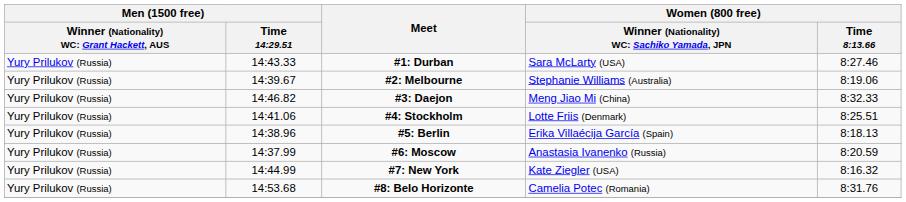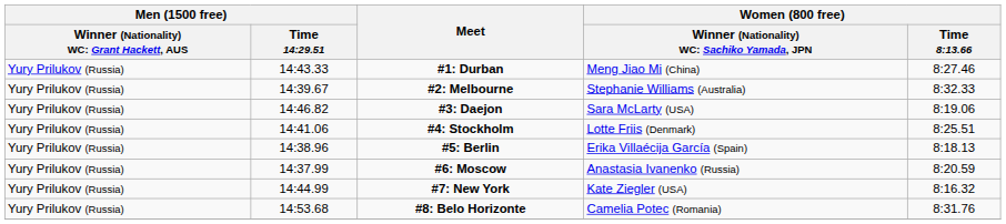 <table class=wikitable width=100%>
 <tr>
 <th colspan="2">Men (1500 free)</th>
 <th rowspan="2">Meet</th>
 <th colspan="2">Women (800 free)</th>
 </tr>
 <tr>
 <th>Winner <small>(Nationality)<br>WC: <em><a href='#'>Grant Hackett</a></em>, AUS</small></th>
 <th>Time<br><small><em>14:29.51</em></small></th>
 <th>Winner <small>(Nationality)<br>WC: <em><a href='#'>Sachiko Yamada</a></em>, JPN</small></th>
 <th>Time<br><small><em>8:13.66</em></small></th>
 </tr>
 <tr>
 <td> <a href='#'>Yury Prilukov</a> <small>(Russia)</small></td>
 <td align=center>14:43.33</td>
 <td align=center><strong>#1: Durban</strong></td>
-<td> <a href='#'>Sara McLarty</a> <small>(USA)</small></td>
+<td> <a href='#'>Meng Jiao Mi</a> <small>(China)</small></td>
 <td align=center>8:27.46</td>
 </tr>
 <tr>
 <td> Yury Prilukov <small>(Russia)</small></td>
 <td align=center>14:39.67</td>
 <td align=center><strong>#2: Melbourne</strong></td>
 <td> <a href='#'>Stephanie Williams</a> <small>(Australia)</small></td>
-<td align=center>8:19.06</td>
+<td align=center>8:32.33</td>
 </tr>
 <tr>
 <td> Yury Prilukov <small>(Russia)</small></td>
 <td align=center>14:46.82</td>
 <td align=center><strong>#3: Daejon</strong></td>
-<td> <a href='#'>Meng Jiao Mi</a> <small>(China)</small></td>
-<td align=center>8:32.33</td>
+<td> <a href='#'>Sara McLarty</a> <small>(USA)</small></td>
+<td align=center>8:19.06</td>
 </tr>
 <tr>
 <td> Yury Prilukov <small>(Russia)</small></td>
 <td align=center>14:41.06</td>
 <td align=center><strong>#4: Stockholm</strong></td>
 <td> <a href='#'>Lotte Friis</a> <small>(Denmark)</small></td>
 <td align=center>8:25.51</td>
 </tr>
 <tr>
 <td> Yury Prilukov <small>(Russia)</small></td>
 <td align=center>14:38.96</td>
 <td align=center><strong>#5: Berlin</strong></td>
 <td> <a href='#'>Erika Villaécija García</a> <small>(Spain)</small></td>
 <td align=center>8:18.13</td>
 </tr>
 <tr>
 <td> Yury Prilukov <small>(Russia)</small></td>
 <td align=center>14:37.99</td>
 <td align=center><strong>#6: Moscow</strong></td>
 <td> <a href='#'>Anastasia Ivanenko</a> <small>(Russia)</small></td>
 <td align=center>8:20.59</td>
 </tr>
 <tr>
 <td> Yury Prilukov <small>(Russia)</small></td>
 <td align=center>14:44.99</td>
 <td align=center><strong>#7: New York</strong></td>
 <td> <a href='#'>Kate Ziegler</a> <small>(USA)</small></td>
 <td align=center>8:16.32</td>
 </tr>
 <tr>
 <td> Yury Prilukov <small>(Russia)</small></td>
 <td align=center>14:53.68</td>
 <td align=center><strong>#8: Belo Horizonte</strong></td>
 <td> <a href='#'>Camelia Potec</a> <small>(Romania)</small></td>
 <td align=center>8:31.76</td>
 </tr>
 <tr>
 </tr>
 </table>
